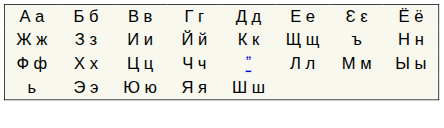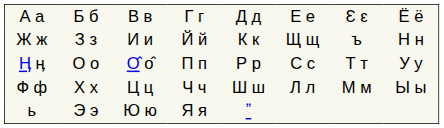 <table style="font-size:1.4em; border-color:#000000; border-width:1px; border-style:solid; border-collapse:collapse; background-color:#F8F8EF; text-align:center;">
 <tr>
 <td style="width:3em; padding: 3px;">А а</td>
 <td style="width:3em; padding: 3px;">Б б</td>
 <td style="width:3em; padding: 3px;">В в</td>
 <td style="width:3em; padding: 3px;">Г г</td>
 <td style="width:3em; padding: 3px;">Д д</td>
 <td style="width:3em; padding: 3px;">Е е</td>
 <td style="width:3em; padding: 3px;">Ԑ ԑ</td>
 <td style="width:3em; padding: 3px;">Ё ё</td>
 </tr>
 <tr>
 <td style="width:3em; padding: 3px;">Ж ж</td>
 <td style="width:3em; padding: 3px;">З з</td>
 <td style="width:3em; padding: 3px;">И и</td>
 <td style="width:3em; padding: 3px;">Й й</td>
 <td style="width:3em; padding: 3px;">К к</td>
 <td style="width:3em; padding: 3px;">Щ щ</td>
 <td style="width:3em; padding: 3px;">ъ</td>
 <td style="width:3em; padding: 3px;">Н н</td>
 </tr>
 <tr>
+<td style="width:3em; padding: 3px;"><a href='#'>Ӊ</a> ӊ</td>
+<td style="width:3em; padding: 3px;">О о</td>
+<td style="width:3em; padding: 3px;"><a href='#'>О̂</a> о̂</td>
+<td style="width:3em; padding: 3px;">П п</td>
+<td style="width:3em; padding: 3px;">Р р</td>
+<td style="width:3em; padding: 3px;">С с</td>
+<td style="width:3em; padding: 3px;">Т т</td>
+<td style="width:3em; padding: 3px;">У у</td>
+</tr>
+<tr>
 <td style="width:3em; padding: 3px;">Ф ф</td>
 <td style="width:3em; padding: 3px;">Х х</td>
 <td style="width:3em; padding: 3px;">Ц ц</td>
 <td style="width:3em; padding: 3px;">Ч ч</td>
-<td style="width:3em; padding: 3px;"><a href='#'>ˮ</a></td>
+<td style="width:3em; padding: 3px;">Ш ш</td>
 <td style="width:3em; padding: 3px;">Л л</td>
 <td style="width:3em; padding: 3px;">М м</td>
 <td style="width:3em; padding: 3px;">Ы ы</td>
 </tr>
 <tr>
 <td style="width:3em; padding: 3px;">ь</td>
 <td style="width:3em; padding: 3px;">Э э</td>
 <td style="width:3em; padding: 3px;">Ю ю</td>
 <td style="width:3em; padding: 3px;">Я я</td>
-<td style="width:3em; padding: 3px;">Ш ш</td>
+<td style="width:3em; padding: 3px;"><a href='#'>ˮ</a></td>
 </tr>
 </table>
